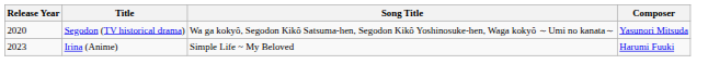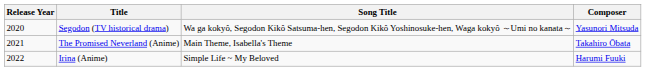 <table class="wikitable" style="font-size:small">
 <tr>
 <th>Release Year</th>
 <th>Title</th>
 <th>Song Title</th>
 <th>Composer</th>
 </tr>
 <tr>
 <td>2020</td>
 <td><a href='#'>Segodon</a> (<a href='#'>TV historical drama</a>)</td>
 <td>Wa ga kokyô, Segodon Kikô Satsuma-hen, Segodon Kikô Yoshinosuke-hen, Waga kokyô ～Umi no kanata～</td>
 <td><a href='#'>Yasunori Mitsuda</a></td>
 </tr>
 <tr>
-<td>2023</td>
+<td>2021</td>
+<td><a href='#'>The Promised Neverland</a> (Anime)</td>
+<td>Main Theme, Isabella's Theme</td>
+<td><a href='#'>Takahiro Ōbata</a></td>
+</tr>
+<tr>
+<td>2022</td>
 <td><a href='#'>Irina</a> (Anime)</td>
 <td>Simple Life ~ My Beloved</td>
 <td><a href='#'>Harumi Fuuki</a></td>
 </tr>
 </table>
